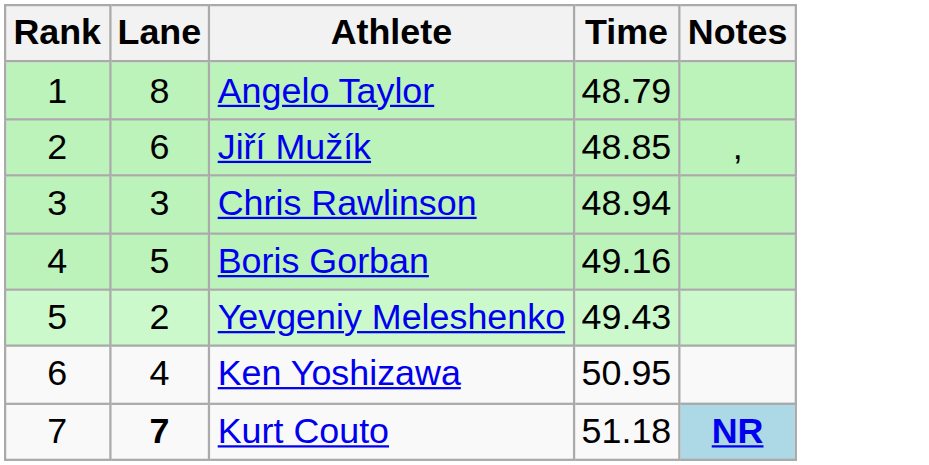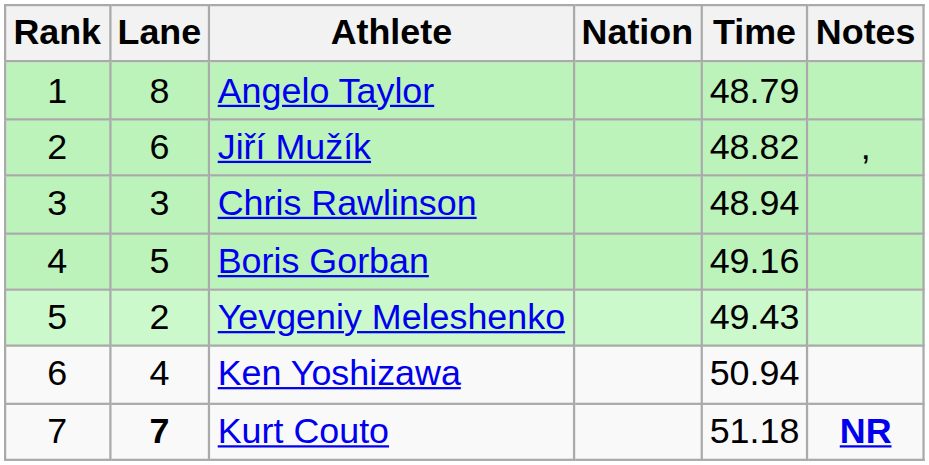 <table class="wikitable sortable" style="text-align:center">
 <tr>
 <th>Rank</th>
 <th>Lane</th>
 <th>Athlete</th>
+<th>Nation</th>
 <th>Time</th>
 <th>Notes</th>
 </tr>
 <tr bgcolor=bbf3bb>
 <td>1</td>
 <td>8</td>
 <td align="left"><a href='#'>Angelo Taylor</a></td>
+<td align="left"></td>
 <td>48.79</td>
 <td></td>
 </tr>
 <tr bgcolor=bbf3bb>
 <td>2</td>
 <td>6</td>
 <td align="left"><a href='#'>Jiří Mužík</a></td>
-<td>48.85</td>
+<td align="left"></td>
+<td>48.82</td>
 <td>, </td>
 </tr>
 <tr bgcolor=bbf3bb>
 <td>3</td>
 <td>3</td>
 <td align="left"><a href='#'>Chris Rawlinson</a></td>
+<td align="left"></td>
 <td>48.94</td>
 <td></td>
 </tr>
 <tr bgcolor=bbf3bb>
 <td>4</td>
 <td>5</td>
 <td align="left"><a href='#'>Boris Gorban</a></td>
+<td align="left"></td>
 <td>49.16</td>
 <td></td>
 </tr>
 <tr bgcolor=ccf9cc>
 <td>5</td>
 <td>2</td>
 <td align="left"><a href='#'>Yevgeniy Meleshenko</a></td>
+<td align="left"></td>
 <td>49.43</td>
 <td></td>
 </tr>
 <tr>
 <td>6</td>
 <td>4</td>
 <td align="left"><a href='#'>Ken Yoshizawa</a></td>
-<td>50.95</td>
+<td align="left"></td>
+<td>50.94</td>
 <td></td>
 </tr>
 <tr>
 <td>7</td>
 <td><strong>7</strong></td>
 <td align="left"><a href='#'>Kurt Couto</a></td>
+<td align="left"></td>
 <td>51.18</td>
-<td style="background: lightblue;"><strong><a href='#'>NR</a></strong></td>
+<td><strong><a href='#'>NR</a></strong></td>
 </tr>
 </table>
